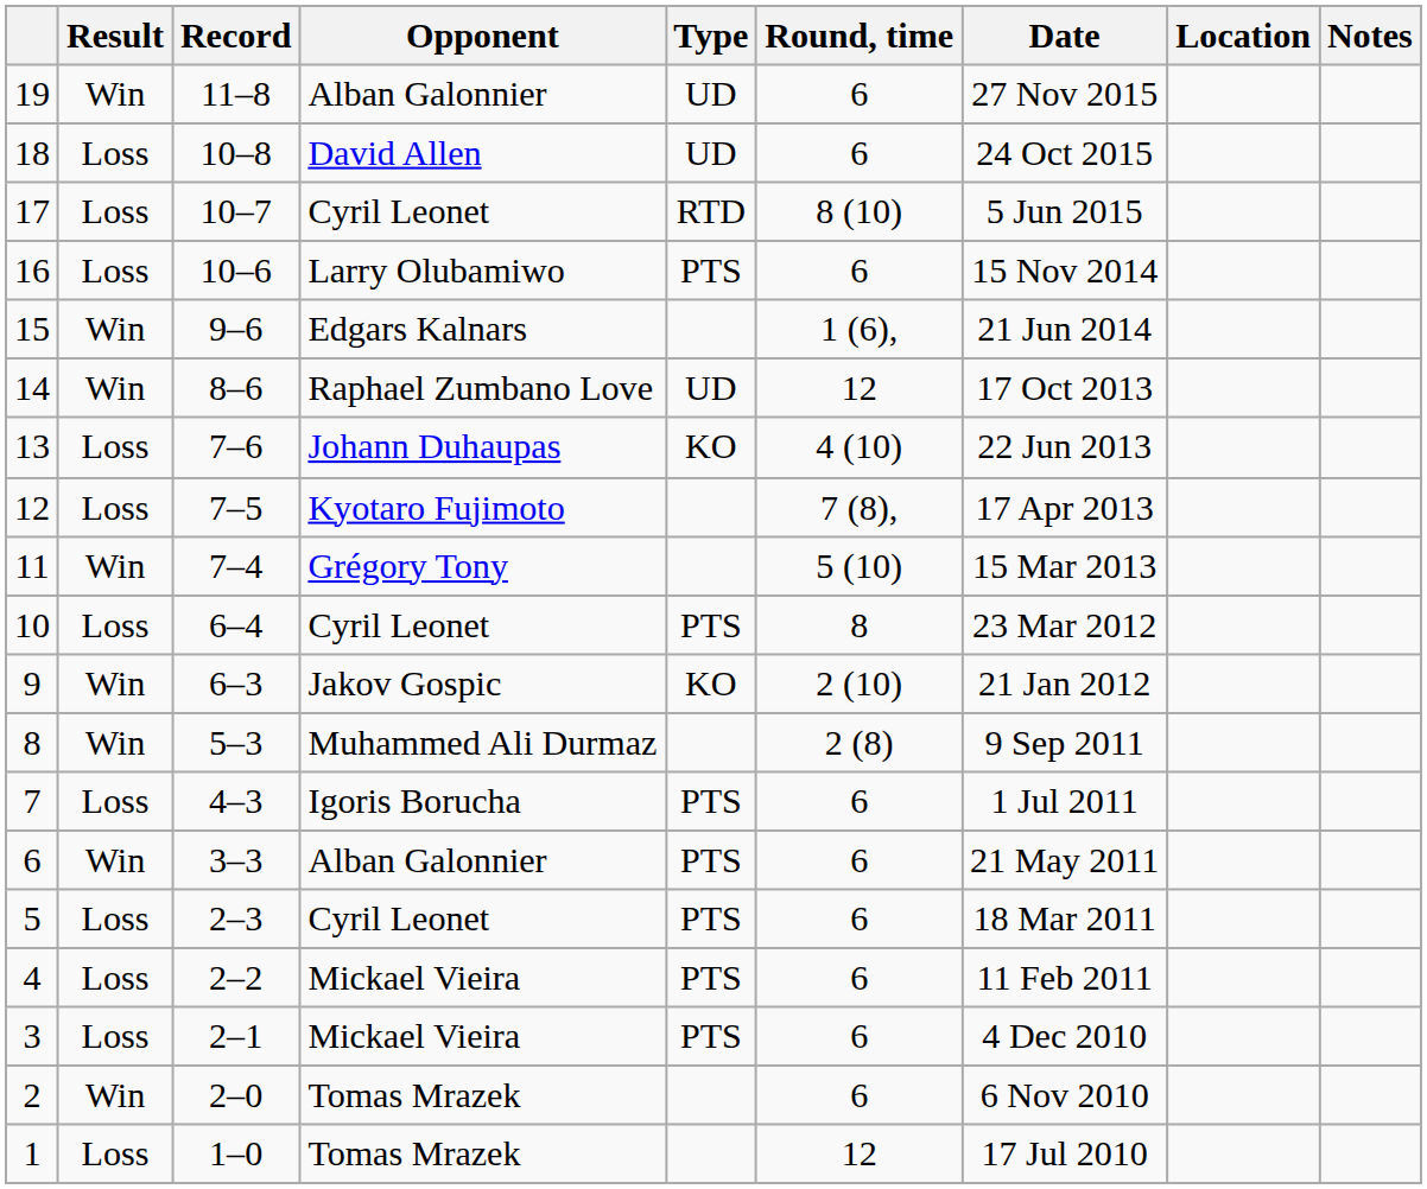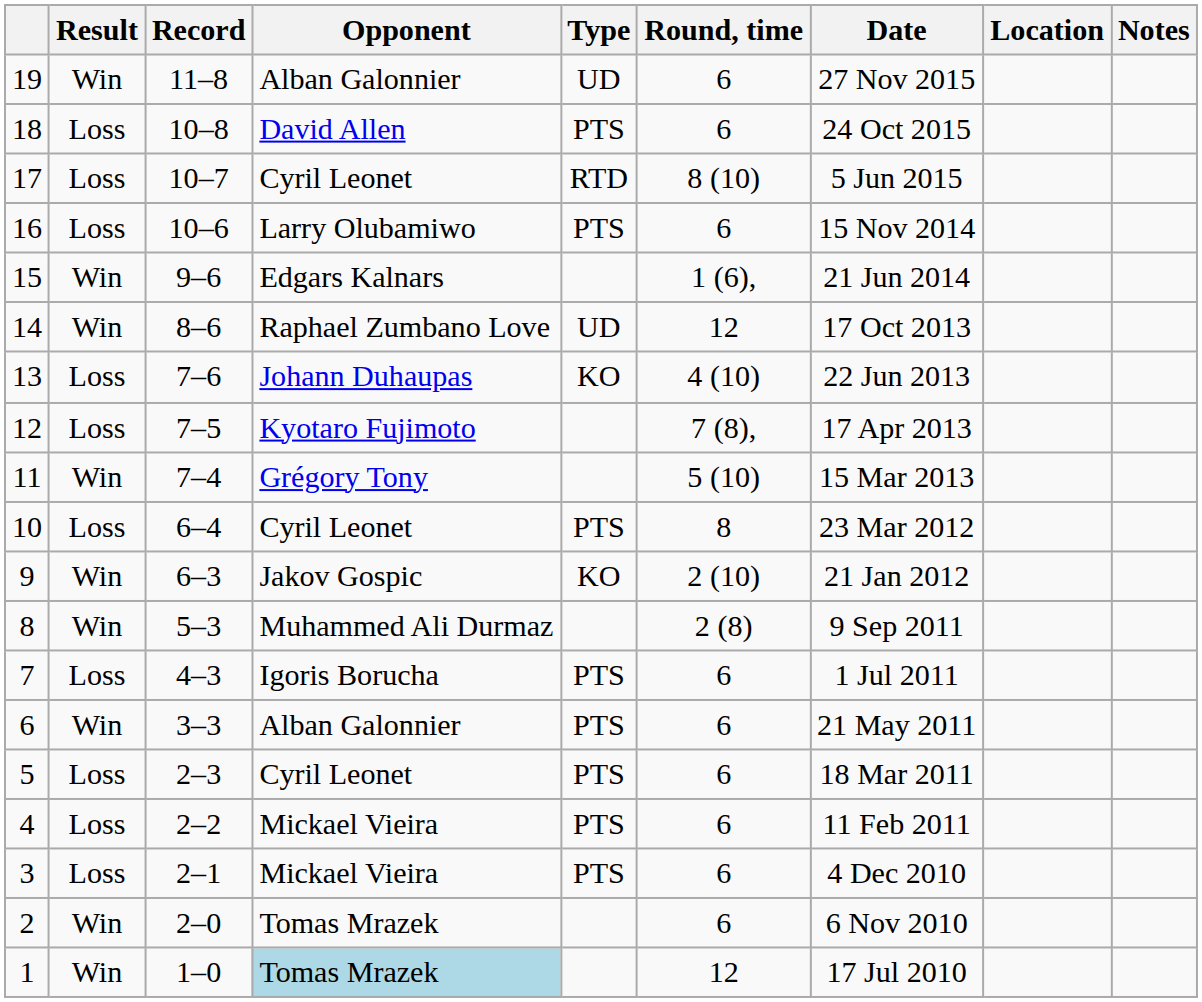 <table class="wikitable" style="text-align:center; font-size:95%">
 <tr>
 <th></th>
 <th>Result</th>
 <th>Record</th>
 <th>Opponent</th>
 <th>Type</th>
 <th>Round, time</th>
 <th>Date</th>
 <th>Location</th>
 <th>Notes</th>
 </tr>
 <tr>
 <td>19</td>
 <td>Win</td>
 <td>11–8</td>
 <td style="text-align:left;">Alban Galonnier</td>
 <td>UD</td>
 <td>6</td>
 <td>27 Nov 2015</td>
 <td style="text-align:left;"></td>
 <td></td>
 </tr>
 <tr>
 <td>18</td>
 <td>Loss</td>
 <td>10–8</td>
 <td style="text-align:left;"><a href='#'>David Allen</a></td>
-<td>UD</td>
+<td>PTS</td>
 <td>6</td>
 <td>24 Oct 2015</td>
 <td style="text-align:left;"></td>
 <td></td>
 </tr>
 <tr>
 <td>17</td>
 <td>Loss</td>
 <td>10–7</td>
 <td style="text-align:left;">Cyril Leonet</td>
 <td>RTD</td>
 <td>8 (10)</td>
 <td>5 Jun 2015</td>
 <td style="text-align:left;"></td>
 <td align=left></td>
 </tr>
 <tr>
 <td>16</td>
 <td>Loss</td>
 <td>10–6</td>
 <td style="text-align:left;">Larry Olubamiwo</td>
 <td>PTS</td>
 <td>6</td>
 <td>15 Nov 2014</td>
 <td style="text-align:left;"></td>
 <td></td>
 </tr>
 <tr>
 <td>15</td>
 <td>Win</td>
 <td>9–6</td>
 <td style="text-align:left;">Edgars Kalnars</td>
 <td></td>
 <td>1 (6), </td>
 <td>21 Jun 2014</td>
 <td style="text-align:left;"></td>
 <td></td>
 </tr>
 <tr>
 <td>14</td>
 <td>Win</td>
 <td>8–6</td>
 <td style="text-align:left;">Raphael Zumbano Love</td>
 <td>UD</td>
 <td>12</td>
 <td>17 Oct 2013</td>
 <td style="text-align:left;"></td>
 <td align=left></td>
 </tr>
 <tr>
 <td>13</td>
 <td>Loss</td>
 <td>7–6</td>
 <td style="text-align:left;"><a href='#'>Johann Duhaupas</a></td>
 <td>KO</td>
 <td>4 (10)</td>
 <td>22 Jun 2013</td>
 <td style="text-align:left;"></td>
 <td align=left></td>
 </tr>
 <tr>
 <td>12</td>
 <td>Loss</td>
 <td>7–5</td>
 <td style="text-align:left;"><a href='#'>Kyotaro Fujimoto</a></td>
 <td></td>
 <td>7 (8), </td>
 <td>17 Apr 2013</td>
 <td style="text-align:left;"></td>
 <td></td>
 </tr>
 <tr>
 <td>11</td>
 <td>Win</td>
 <td>7–4</td>
 <td style="text-align:left;"><a href='#'>Grégory Tony</a></td>
 <td></td>
 <td>5 (10)</td>
 <td>15 Mar 2013</td>
 <td style="text-align:left;"></td>
 <td style="text-align:left;"></td>
 </tr>
 <tr>
 <td>10</td>
 <td>Loss</td>
 <td>6–4</td>
 <td style="text-align:left;">Cyril Leonet</td>
 <td>PTS</td>
 <td>8</td>
 <td>23 Mar 2012</td>
 <td style="text-align:left;"></td>
 <td style="text-align:left;"></td>
 </tr>
 <tr>
 <td>9</td>
 <td>Win</td>
 <td>6–3</td>
 <td style="text-align:left;">Jakov Gospic</td>
 <td>KO</td>
 <td>2 (10)</td>
 <td>21 Jan 2012</td>
 <td style="text-align:left;"></td>
 <td style="text-align:left;"></td>
 </tr>
 <tr>
 <td>8</td>
 <td>Win</td>
 <td>5–3</td>
 <td style="text-align:left;">Muhammed Ali Durmaz</td>
 <td></td>
 <td>2 (8)</td>
 <td>9 Sep 2011</td>
 <td style="text-align:left;"></td>
 <td></td>
 </tr>
 <tr>
 <td>7</td>
 <td>Loss</td>
 <td>4–3</td>
 <td style="text-align:left;">Igoris Borucha</td>
 <td>PTS</td>
 <td>6</td>
 <td>1 Jul 2011</td>
 <td style="text-align:left;"></td>
 <td></td>
 </tr>
 <tr>
 <td>6</td>
 <td>Win</td>
 <td>3–3</td>
 <td style="text-align:left;">Alban Galonnier</td>
 <td>PTS</td>
 <td>6</td>
 <td>21 May 2011</td>
 <td style="text-align:left;"></td>
 <td style="text-align:left;"></td>
 </tr>
 <tr>
 <td>5</td>
 <td>Loss</td>
 <td>2–3</td>
 <td style="text-align:left;">Cyril Leonet</td>
 <td>PTS</td>
 <td>6</td>
 <td>18 Mar 2011</td>
 <td style="text-align:left;"></td>
 <td></td>
 </tr>
 <tr>
 <td>4</td>
 <td>Loss</td>
 <td>2–2</td>
 <td style="text-align:left;">Mickael Vieira</td>
 <td>PTS</td>
 <td>6</td>
 <td>11 Feb 2011</td>
 <td style="text-align:left;"></td>
 <td></td>
 </tr>
 <tr>
 <td>3</td>
 <td>Loss</td>
 <td>2–1</td>
 <td style="text-align:left;">Mickael Vieira</td>
 <td>PTS</td>
 <td>6</td>
 <td>4 Dec 2010</td>
 <td style="text-align:left;"></td>
 <td></td>
 </tr>
 <tr>
 <td>2</td>
 <td>Win</td>
 <td>2–0</td>
 <td style="text-align:left;">Tomas Mrazek</td>
 <td></td>
 <td>6</td>
 <td>6 Nov 2010</td>
 <td style="text-align:left;"></td>
 <td></td>
 </tr>
 <tr>
 <td>1</td>
-<td>Loss</td>
+<td>Win</td>
 <td>1–0</td>
-<td style="text-align:left;">Tomas Mrazek</td>
+<td style="background: lightblue; text-align:left;">Tomas Mrazek</td>
 <td></td>
 <td>12</td>
 <td>17 Jul 2010</td>
 <td style="text-align:left;"></td>
 <td></td>
 </tr>
 </table>
